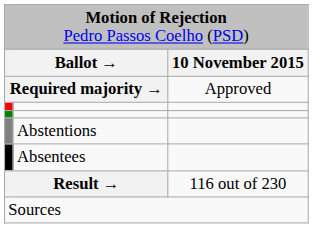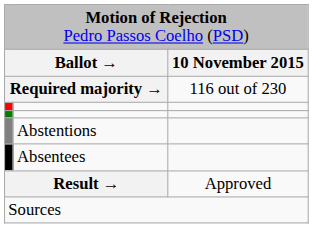 <table class="wikitable" style="text-align:center;">
 <tr>
 <td colspan="4" align="center" bgcolor="#C0C0C0"><strong>Motion of Rejection</strong><br><a href='#'>Pedro Passos Coelho</a> (<a href='#'>PSD</a>)</td>
 </tr>
 <tr>
 <th colspan="2" style="width:150px;">Ballot →</th>
 <th>10 November 2015</th>
 </tr>
 <tr>
 <th colspan="2">Required majority →</th>
-<td>Approved </td>
+<td>116 out of 230</td>
 </tr>
 <tr>
 <th style="width:1px; background:red;"></th>
 <td style="text-align:left;"></td>
 <td></td>
 </tr>
 <tr>
 <th style="background:green;"></th>
 <td style="text-align:left;"></td>
 <td></td>
 </tr>
 <tr>
 <th style="background:gray;"></th>
 <td style="text-align:left;">Abstentions</td>
 <td></td>
 </tr>
 <tr>
 <th style="background:black;"></th>
 <td style="text-align:left;">Absentees</td>
 <td></td>
 </tr>
 <tr>
 <th colspan="2">Result →</th>
-<td>116 out of 230</td>
+<td>Approved </td>
 </tr>
 <tr>
 <td style="text-align:left;" colspan="4">Sources</td>
 </tr>
 </table>
